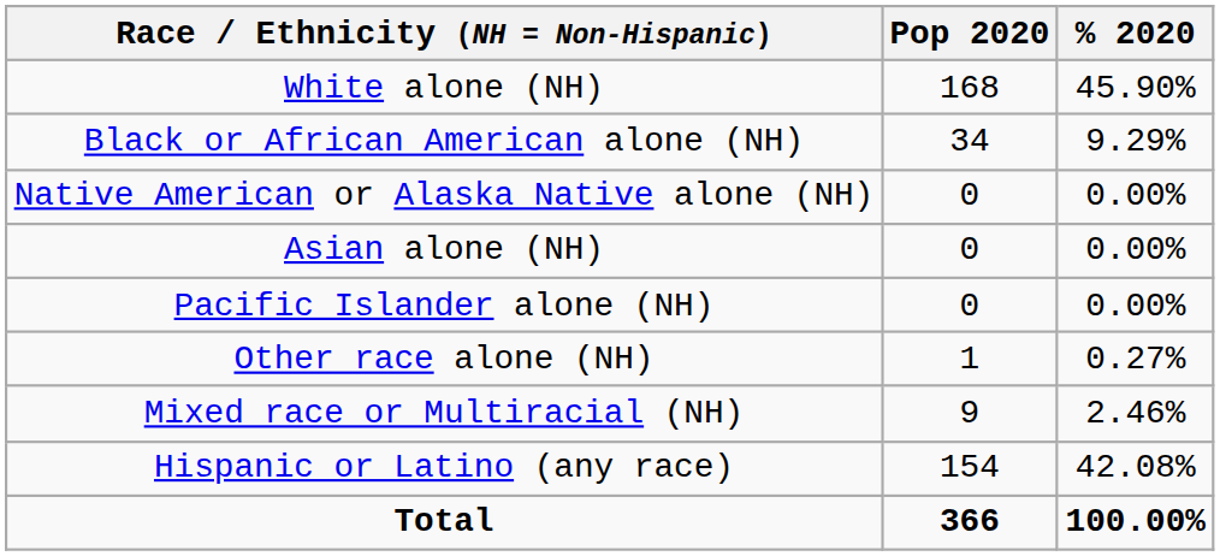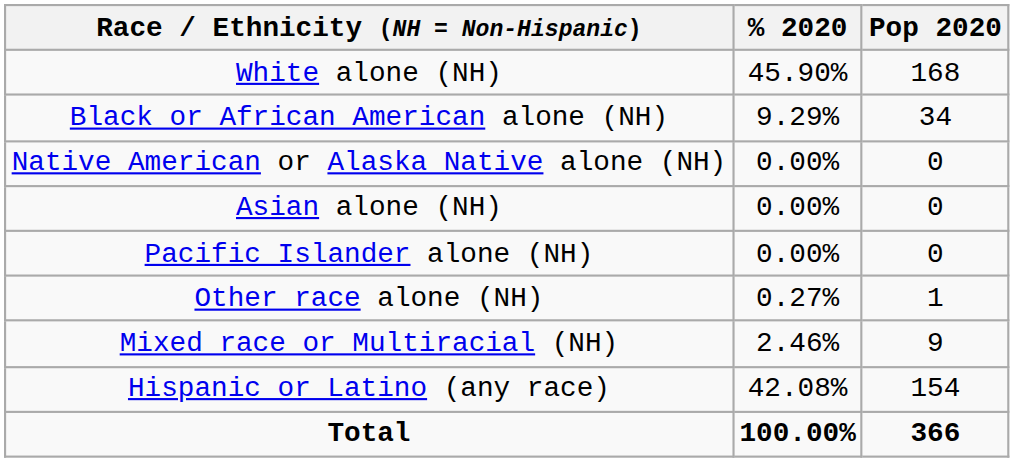 <table class="wikitable" style="text-align:center;">
 <tr>
 <th>Race / Ethnicity <small>(<em>NH = Non-Hispanic</em>)</small></th>
+<th>% 2020</th>
 <th>Pop 2020</th>
-<th>% 2020</th>
 </tr>
 <tr>
 <td><a href='#'>White</a> alone (NH)</td>
+<td>45.90%</td>
 <td>168</td>
-<td>45.90%</td>
 </tr>
 <tr>
 <td><a href='#'>Black or African American</a> alone (NH)</td>
+<td>9.29%</td>
 <td>34</td>
-<td>9.29%</td>
 </tr>
 <tr>
 <td><a href='#'>Native American</a> or <a href='#'>Alaska Native</a> alone (NH)</td>
+<td>0.00%</td>
 <td>0</td>
-<td>0.00%</td>
 </tr>
 <tr>
 <td><a href='#'>Asian</a> alone (NH)</td>
+<td>0.00%</td>
 <td>0</td>
-<td>0.00%</td>
 </tr>
 <tr>
 <td><a href='#'>Pacific Islander</a> alone (NH)</td>
+<td>0.00%</td>
 <td>0</td>
-<td>0.00%</td>
 </tr>
 <tr>
 <td><a href='#'>Other race</a> alone (NH)</td>
+<td>0.27%</td>
 <td>1</td>
-<td>0.27%</td>
 </tr>
 <tr>
 <td><a href='#'>Mixed race or Multiracial</a> (NH)</td>
+<td>2.46%</td>
 <td>9</td>
-<td>2.46%</td>
 </tr>
 <tr>
 <td><a href='#'>Hispanic or Latino</a> (any race)</td>
+<td>42.08%</td>
 <td>154</td>
-<td>42.08%</td>
 </tr>
 <tr>
 <td><strong>Total</strong></td>
+<td><strong>100.00%</strong></td>
 <td><strong>366</strong></td>
-<td><strong>100.00%</strong></td>
 </tr>
 </table>
